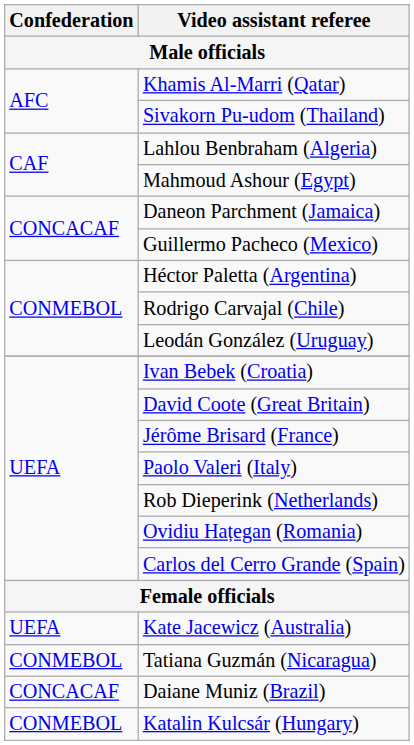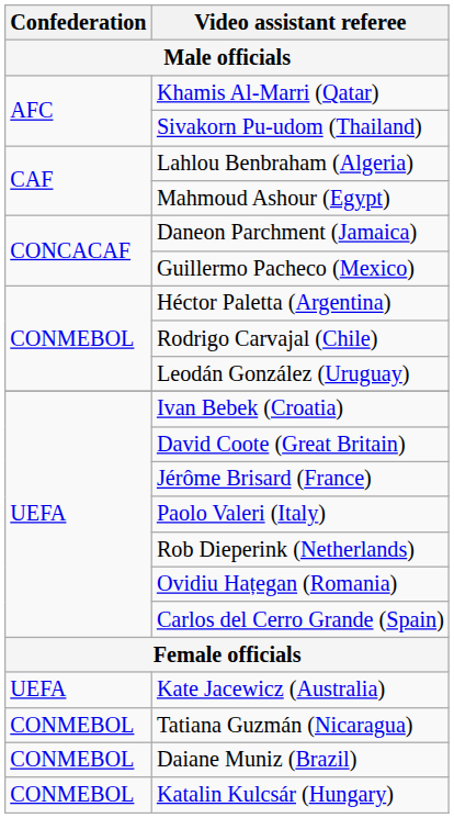 <table class="wikitable">
 <tr>
 <th>Confederation</th>
 <th>Video assistant referee</th>
 </tr>
 <tr>
 <td colspan="3" style="text-align:center; background:whitesmoke;"><strong>Male officials</strong></td>
 </tr>
 <tr>
 <td rowspan="2"><a href='#'>AFC</a></td>
 <td><a href='#'>Khamis Al-Marri</a> (<a href='#'>Qatar</a>)</td>
 </tr>
 <tr>
 <td><a href='#'>Sivakorn Pu-udom</a> (<a href='#'>Thailand</a>)</td>
 </tr>
 <tr>
 <td rowspan="2"><a href='#'>CAF</a></td>
 <td>Lahlou Benbraham (<a href='#'>Algeria</a>)</td>
 </tr>
 <tr>
 <td>Mahmoud Ashour (<a href='#'>Egypt</a>)</td>
 </tr>
 <tr>
 <td rowspan="2"><a href='#'>CONCACAF</a></td>
 <td>Daneon Parchment (<a href='#'>Jamaica</a>)</td>
 </tr>
 <tr>
 <td>Guillermo Pacheco (<a href='#'>Mexico</a>)</td>
 </tr>
 <tr>
 <td rowspan="3"><a href='#'>CONMEBOL</a></td>
 <td>Héctor Paletta (<a href='#'>Argentina</a>)</td>
 </tr>
 <tr>
 <td>Rodrigo Carvajal (<a href='#'>Chile</a>)</td>
 </tr>
 <tr>
 <td>Leodán González (<a href='#'>Uruguay</a>)</td>
 </tr>
 <tr>
 </tr>
 <tr>
 <td rowspan="7"><a href='#'>UEFA</a></td>
 <td><a href='#'>Ivan Bebek</a> (<a href='#'>Croatia</a>)</td>
 </tr>
 <tr>
 <td><a href='#'>David Coote</a> (<a href='#'>Great Britain</a>)</td>
 </tr>
 <tr>
 <td><a href='#'>Jérôme Brisard</a> (<a href='#'>France</a>)</td>
 </tr>
 <tr>
 <td><a href='#'>Paolo Valeri</a> (<a href='#'>Italy</a>)</td>
 </tr>
 <tr>
 <td>Rob Dieperink (<a href='#'>Netherlands</a>)</td>
 </tr>
 <tr>
 <td><a href='#'>Ovidiu Hațegan</a> (<a href='#'>Romania</a>)</td>
 </tr>
 <tr>
 <td><a href='#'>Carlos del Cerro Grande</a> (<a href='#'>Spain</a>)</td>
 </tr>
 <tr>
 <td colspan="3" style="text-align:center; background:whitesmoke;"><strong>Female officials</strong></td>
 </tr>
 <tr>
 <td><a href='#'>UEFA</a></td>
 <td><a href='#'>Kate Jacewicz</a> (<a href='#'>Australia</a>)</td>
 </tr>
 <tr>
 <td><a href='#'>CONMEBOL</a></td>
 <td>Tatiana Guzmán (<a href='#'>Nicaragua</a>)</td>
 </tr>
 <tr>
-<td><a href='#'>CONCACAF</a></td>
+<td><a href='#'>CONMEBOL</a></td>
 <td>Daiane Muniz (<a href='#'>Brazil</a>)</td>
 </tr>
 <tr>
 <td><a href='#'>CONMEBOL</a></td>
 <td><a href='#'>Katalin Kulcsár</a> (<a href='#'>Hungary</a>)</td>
 </tr>
 </table>
